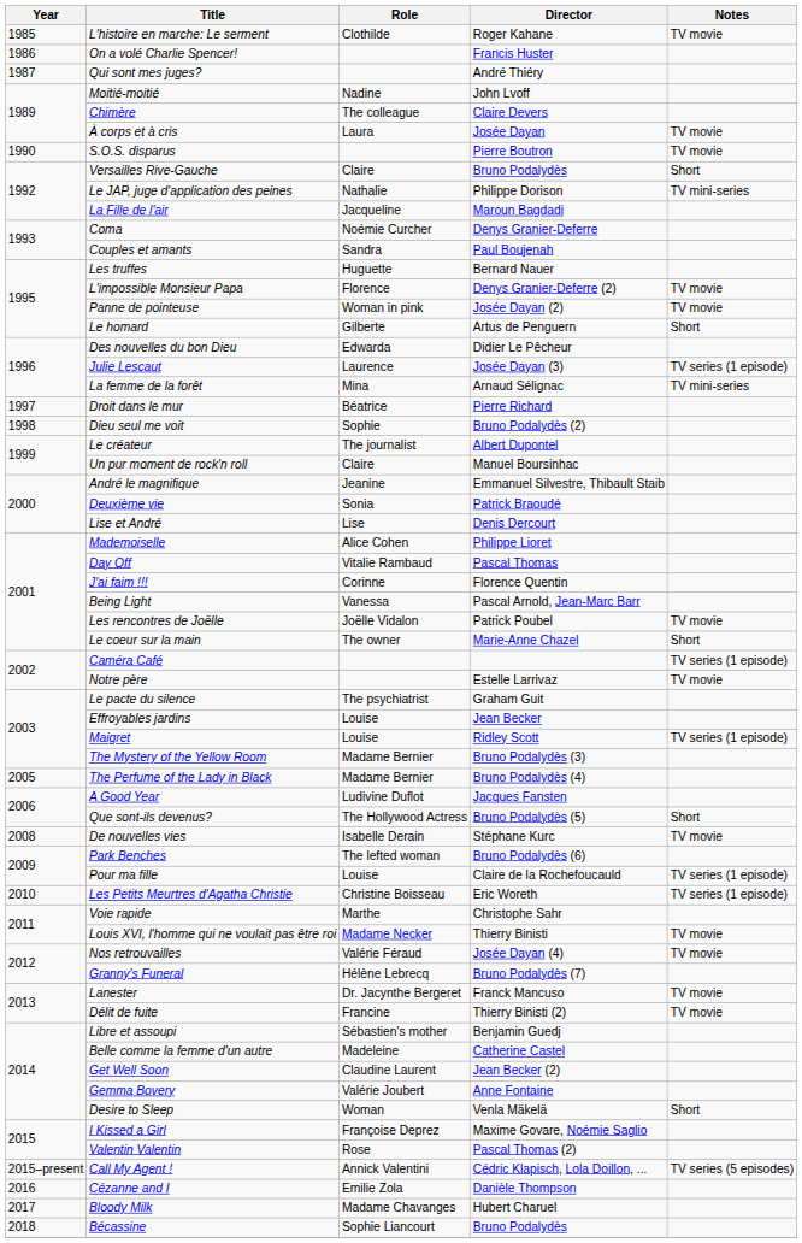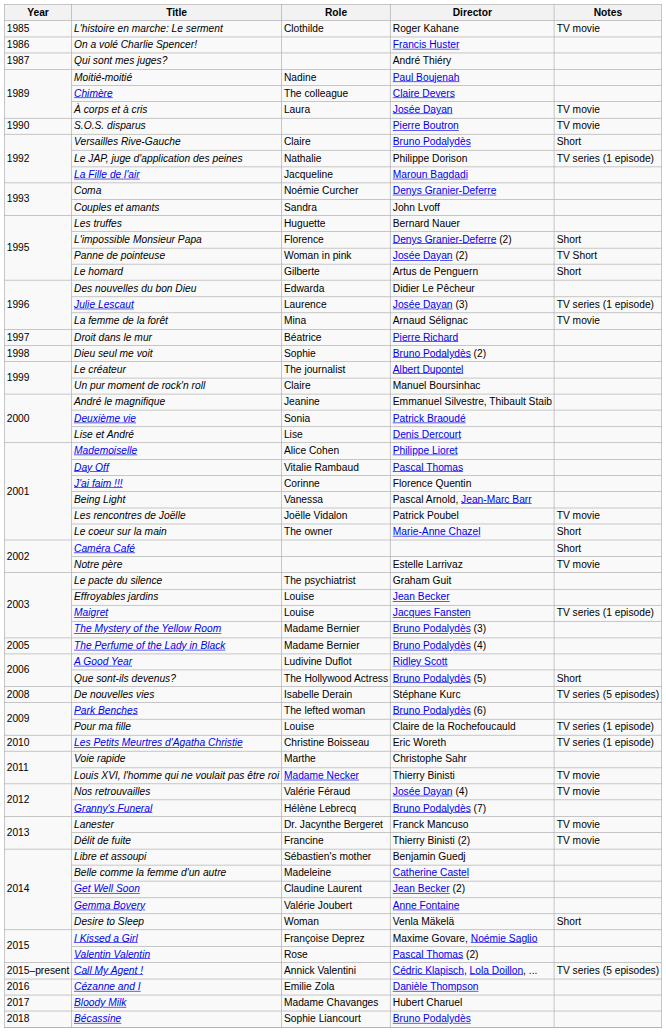 <table class="wikitable sortable">
 <tr>
 <th>Year</th>
 <th>Title</th>
 <th>Role</th>
 <th>Director</th>
 <th class="unsortable">Notes</th>
 </tr>
 <tr>
 <td rowspan=1>1985</td>
 <td><em>L'histoire en marche: Le serment</em></td>
 <td>Clothilde</td>
 <td>Roger Kahane</td>
 <td>TV movie</td>
 </tr>
 <tr>
 <td rowspan=1>1986</td>
 <td><em>On a volé Charlie Spencer!</em></td>
 <td></td>
 <td><a href='#'>Francis Huster</a></td>
 <td></td>
 </tr>
 <tr>
 <td rowspan=1>1987</td>
 <td><em>Qui sont mes juges?</em></td>
 <td></td>
 <td>André Thiéry</td>
 <td></td>
 </tr>
 <tr>
 <td rowspan=3>1989</td>
 <td><em>Moitié-moitié</em></td>
 <td>Nadine</td>
-<td>John Lvoff</td>
+<td><a href='#'>Paul Boujenah</a></td>
 <td></td>
 </tr>
 <tr>
 <td><em><a href='#'>Chimère</a></em></td>
 <td>The colleague</td>
 <td><a href='#'>Claire Devers</a></td>
 <td></td>
 </tr>
 <tr>
 <td><em>À corps et à cris</em></td>
 <td>Laura</td>
 <td><a href='#'>Josée Dayan</a></td>
 <td>TV movie</td>
 </tr>
 <tr>
 <td rowspan=1>1990</td>
 <td><em>S.O.S. disparus</em></td>
 <td></td>
 <td><a href='#'>Pierre Boutron</a></td>
 <td>TV movie</td>
 </tr>
 <tr>
 <td rowspan=3>1992</td>
 <td><em>Versailles Rive-Gauche</em></td>
 <td>Claire</td>
 <td><a href='#'>Bruno Podalydès</a></td>
 <td>Short</td>
 </tr>
 <tr>
 <td><em>Le JAP, juge d'application des peines</em></td>
 <td>Nathalie</td>
 <td>Philippe Dorison</td>
-<td>TV mini-series</td>
+<td>TV series (1 episode)</td>
 </tr>
 <tr>
 <td><em><a href='#'>La Fille de l'air</a></em></td>
 <td>Jacqueline</td>
 <td><a href='#'>Maroun Bagdadi</a></td>
 <td></td>
 </tr>
 <tr>
 <td rowspan=2>1993</td>
 <td><em>Coma</em></td>
 <td>Noémie Curcher</td>
 <td><a href='#'>Denys Granier-Deferre</a></td>
 <td></td>
 </tr>
 <tr>
 <td><em>Couples et amants</em></td>
 <td>Sandra</td>
-<td><a href='#'>Paul Boujenah</a></td>
+<td>John Lvoff</td>
 <td></td>
 </tr>
 <tr>
 <td rowspan=4>1995</td>
 <td><em>Les truffes</em></td>
 <td>Huguette</td>
 <td>Bernard Nauer</td>
 <td></td>
 </tr>
 <tr>
 <td><em>L'impossible Monsieur Papa</em></td>
 <td>Florence</td>
 <td><a href='#'>Denys Granier-Deferre</a> (2)</td>
-<td>TV movie</td>
+<td>Short</td>
 </tr>
 <tr>
 <td><em>Panne de pointeuse</em></td>
 <td>Woman in pink</td>
 <td><a href='#'>Josée Dayan</a> (2)</td>
-<td>TV movie</td>
+<td>TV Short</td>
 </tr>
 <tr>
 <td><em>Le homard</em></td>
 <td>Gilberte</td>
 <td>Artus de Penguern</td>
 <td>Short</td>
 </tr>
 <tr>
 <td rowspan=3>1996</td>
 <td><em>Des nouvelles du bon Dieu</em></td>
 <td>Edwarda</td>
 <td>Didier Le Pêcheur</td>
 <td></td>
 </tr>
 <tr>
 <td><em><a href='#'>Julie Lescaut</a></em></td>
 <td>Laurence</td>
 <td><a href='#'>Josée Dayan</a> (3)</td>
 <td>TV series (1 episode)</td>
 </tr>
 <tr>
 <td><em>La femme de la forêt</em></td>
 <td>Mina</td>
 <td>Arnaud Sélignac</td>
-<td>TV mini-series</td>
+<td>TV movie</td>
 </tr>
 <tr>
 <td rowspan=1>1997</td>
 <td><em>Droit dans le mur</em></td>
 <td>Béatrice</td>
 <td><a href='#'>Pierre Richard</a></td>
 <td></td>
 </tr>
 <tr>
 <td rowspan=1>1998</td>
 <td><em>Dieu seul me voit</em></td>
 <td>Sophie</td>
 <td><a href='#'>Bruno Podalydès</a> (2)</td>
 <td></td>
 </tr>
 <tr>
 <td rowspan=2>1999</td>
 <td><em>Le créateur</em></td>
 <td>The journalist</td>
 <td><a href='#'>Albert Dupontel</a></td>
 <td></td>
 </tr>
 <tr>
 <td><em>Un pur moment de rock'n roll</em></td>
 <td>Claire</td>
 <td>Manuel Boursinhac</td>
 <td></td>
 </tr>
 <tr>
 <td rowspan=3>2000</td>
 <td><em>André le magnifique</em></td>
 <td>Jeanine</td>
 <td>Emmanuel Silvestre, Thibault Staib</td>
 <td></td>
 </tr>
 <tr>
 <td><em><a href='#'>Deuxième vie</a></em></td>
 <td>Sonia</td>
 <td><a href='#'>Patrick Braoudé</a></td>
 <td></td>
 </tr>
 <tr>
 <td><em>Lise et André</em></td>
 <td>Lise</td>
 <td><a href='#'>Denis Dercourt</a></td>
 <td></td>
 </tr>
 <tr>
 <td rowspan=6>2001</td>
 <td><em><a href='#'>Mademoiselle</a></em></td>
 <td>Alice Cohen</td>
 <td><a href='#'>Philippe Lioret</a></td>
 <td></td>
 </tr>
 <tr>
 <td><em><a href='#'>Day Off</a></em></td>
 <td>Vitalie Rambaud</td>
 <td><a href='#'>Pascal Thomas</a></td>
 <td></td>
 </tr>
 <tr>
 <td><em><a href='#'>J'ai faim !!!</a></em></td>
 <td>Corinne</td>
 <td>Florence Quentin</td>
 <td></td>
 </tr>
 <tr>
 <td><em>Being Light</em></td>
 <td>Vanessa</td>
 <td>Pascal Arnold, <a href='#'>Jean-Marc Barr</a></td>
 <td></td>
 </tr>
 <tr>
 <td><em>Les rencontres de Joëlle</em></td>
 <td>Joëlle Vidalon</td>
 <td>Patrick Poubel</td>
 <td>TV movie</td>
 </tr>
 <tr>
 <td><em>Le coeur sur la main</em></td>
 <td>The owner</td>
 <td><a href='#'>Marie-Anne Chazel</a></td>
 <td>Short</td>
 </tr>
 <tr>
 <td rowspan=2>2002</td>
 <td><em><a href='#'>Caméra Café</a></em></td>
 <td></td>
 <td></td>
-<td>TV series (1 episode)</td>
+<td>Short</td>
 </tr>
 <tr>
 <td><em>Notre père</em></td>
 <td></td>
 <td>Estelle Larrivaz</td>
 <td>TV movie</td>
 </tr>
 <tr>
 <td rowspan=4>2003</td>
 <td><em>Le pacte du silence</em></td>
 <td>The psychiatrist</td>
 <td>Graham Guit</td>
 <td></td>
 </tr>
 <tr>
 <td><em>Effroyables jardins</em></td>
 <td>Louise</td>
 <td><a href='#'>Jean Becker</a></td>
 <td></td>
 </tr>
 <tr>
 <td><em><a href='#'>Maigret</a></em></td>
 <td>Louise</td>
-<td><a href='#'>Ridley Scott</a></td>
+<td><a href='#'>Jacques Fansten</a></td>
 <td>TV series (1 episode)</td>
 </tr>
 <tr>
 <td><em><a href='#'>The Mystery of the Yellow Room</a></em></td>
 <td>Madame Bernier</td>
 <td><a href='#'>Bruno Podalydès</a> (3)</td>
 <td></td>
 </tr>
 <tr>
 <td rowspan=1>2005</td>
 <td><em><a href='#'>The Perfume of the Lady in Black</a></em></td>
 <td>Madame Bernier</td>
 <td><a href='#'>Bruno Podalydès</a> (4)</td>
 <td></td>
 </tr>
 <tr>
 <td rowspan=2>2006</td>
 <td><em><a href='#'>A Good Year</a></em></td>
 <td>Ludivine Duflot</td>
-<td><a href='#'>Jacques Fansten</a></td>
+<td><a href='#'>Ridley Scott</a></td>
 <td></td>
 </tr>
 <tr>
 <td><em>Que sont-ils devenus?</em></td>
 <td>The Hollywood Actress</td>
 <td><a href='#'>Bruno Podalydès</a> (5)</td>
 <td>Short</td>
 </tr>
 <tr>
 <td rowspan=1>2008</td>
 <td><em>De nouvelles vies</em></td>
 <td>Isabelle Derain</td>
 <td>Stéphane Kurc</td>
-<td>TV movie</td>
+<td>TV series (5 episodes)</td>
 </tr>
 <tr>
 <td rowspan=2>2009</td>
 <td><em><a href='#'>Park Benches</a></em></td>
 <td>The lefted woman</td>
 <td><a href='#'>Bruno Podalydès</a> (6)</td>
 <td></td>
 </tr>
 <tr>
 <td><em>Pour ma fille</em></td>
 <td>Louise</td>
 <td>Claire de la Rochefoucauld</td>
 <td>TV series (1 episode)</td>
 </tr>
 <tr>
 <td rowspan=1>2010</td>
 <td><em><a href='#'>Les Petits Meurtres d'Agatha Christie</a></em></td>
 <td>Christine Boisseau</td>
 <td>Eric Woreth</td>
 <td>TV series (1 episode)</td>
 </tr>
 <tr>
 <td rowspan=2>2011</td>
 <td><em>Voie rapide</em></td>
 <td>Marthe</td>
 <td>Christophe Sahr</td>
 <td></td>
 </tr>
 <tr>
 <td><em>Louis XVI, l'homme qui ne voulait pas être roi</em></td>
 <td><a href='#'>Madame Necker</a></td>
 <td>Thierry Binisti</td>
 <td>TV movie</td>
 </tr>
 <tr>
 <td rowspan=2>2012</td>
 <td><em>Nos retrouvailles</em></td>
 <td>Valérie Féraud</td>
 <td><a href='#'>Josée Dayan</a> (4)</td>
 <td>TV movie</td>
 </tr>
 <tr>
 <td><em><a href='#'>Granny's Funeral</a></em></td>
 <td>Hélène Lebrecq</td>
 <td><a href='#'>Bruno Podalydès</a> (7)</td>
 <td></td>
 </tr>
 <tr>
 <td rowspan=2>2013</td>
 <td><em>Lanester</em></td>
 <td>Dr. Jacynthe Bergeret</td>
 <td>Franck Mancuso</td>
 <td>TV movie</td>
 </tr>
 <tr>
 <td><em>Délit de fuite</em></td>
 <td>Francine</td>
 <td>Thierry Binisti (2)</td>
 <td>TV movie</td>
 </tr>
 <tr>
 <td rowspan=5>2014</td>
 <td><em>Libre et assoupi</em></td>
 <td>Sébastien's mother</td>
 <td>Benjamin Guedj</td>
 <td></td>
 </tr>
 <tr>
 <td><em>Belle comme la femme d'un autre</em></td>
 <td>Madeleine</td>
 <td><a href='#'>Catherine Castel</a></td>
 <td></td>
 </tr>
 <tr>
 <td><em><a href='#'>Get Well Soon</a></em></td>
 <td>Claudine Laurent</td>
 <td><a href='#'>Jean Becker</a> (2)</td>
 <td></td>
 </tr>
 <tr>
 <td><em><a href='#'>Gemma Bovery</a></em></td>
 <td>Valérie Joubert</td>
 <td><a href='#'>Anne Fontaine</a></td>
 <td></td>
 </tr>
 <tr>
 <td><em>Desire to Sleep</em></td>
 <td>Woman</td>
 <td>Venla Mäkelä</td>
 <td>Short</td>
 </tr>
 <tr>
 <td rowspan=2>2015</td>
 <td><em><a href='#'>I Kissed a Girl</a></em></td>
 <td>Françoise Deprez</td>
 <td>Maxime Govare, <a href='#'>Noémie Saglio</a></td>
 <td></td>
 </tr>
 <tr>
 <td><em><a href='#'>Valentin Valentin</a></em></td>
 <td>Rose</td>
 <td><a href='#'>Pascal Thomas</a> (2)</td>
 <td></td>
 </tr>
 <tr>
 <td>2015–present</td>
 <td><em><a href='#'>Call My Agent !</a></em></td>
 <td>Annick Valentini</td>
 <td><a href='#'>Cédric Klapisch</a>, <a href='#'>Lola Doillon</a>, ...</td>
 <td>TV series (5 episodes)</td>
 </tr>
 <tr>
 <td>2016</td>
 <td><em><a href='#'>Cézanne and I</a></em></td>
 <td>Emilie Zola</td>
 <td><a href='#'>Danièle Thompson</a></td>
 <td></td>
 </tr>
 <tr>
 <td>2017</td>
 <td><em><a href='#'>Bloody Milk</a></em></td>
 <td>Madame Chavanges</td>
 <td>Hubert Charuel</td>
 <td></td>
 </tr>
 <tr>
 <td>2018</td>
 <td><em><a href='#'>Bécassine</a></em></td>
 <td>Sophie Liancourt</td>
 <td><a href='#'>Bruno Podalydès</a></td>
 <td></td>
 </tr>
 <tr>
 </tr>
 </table>
